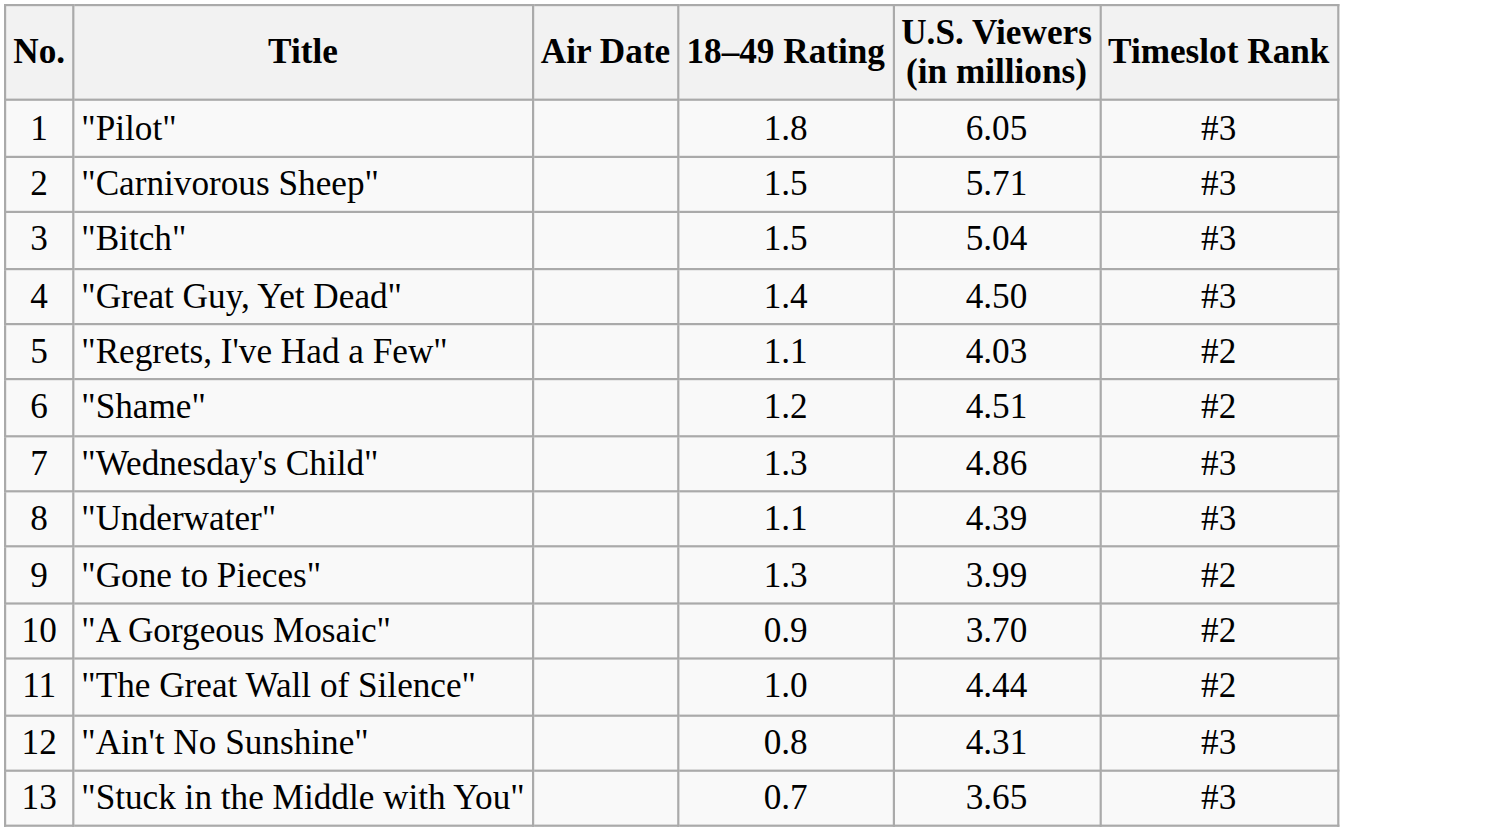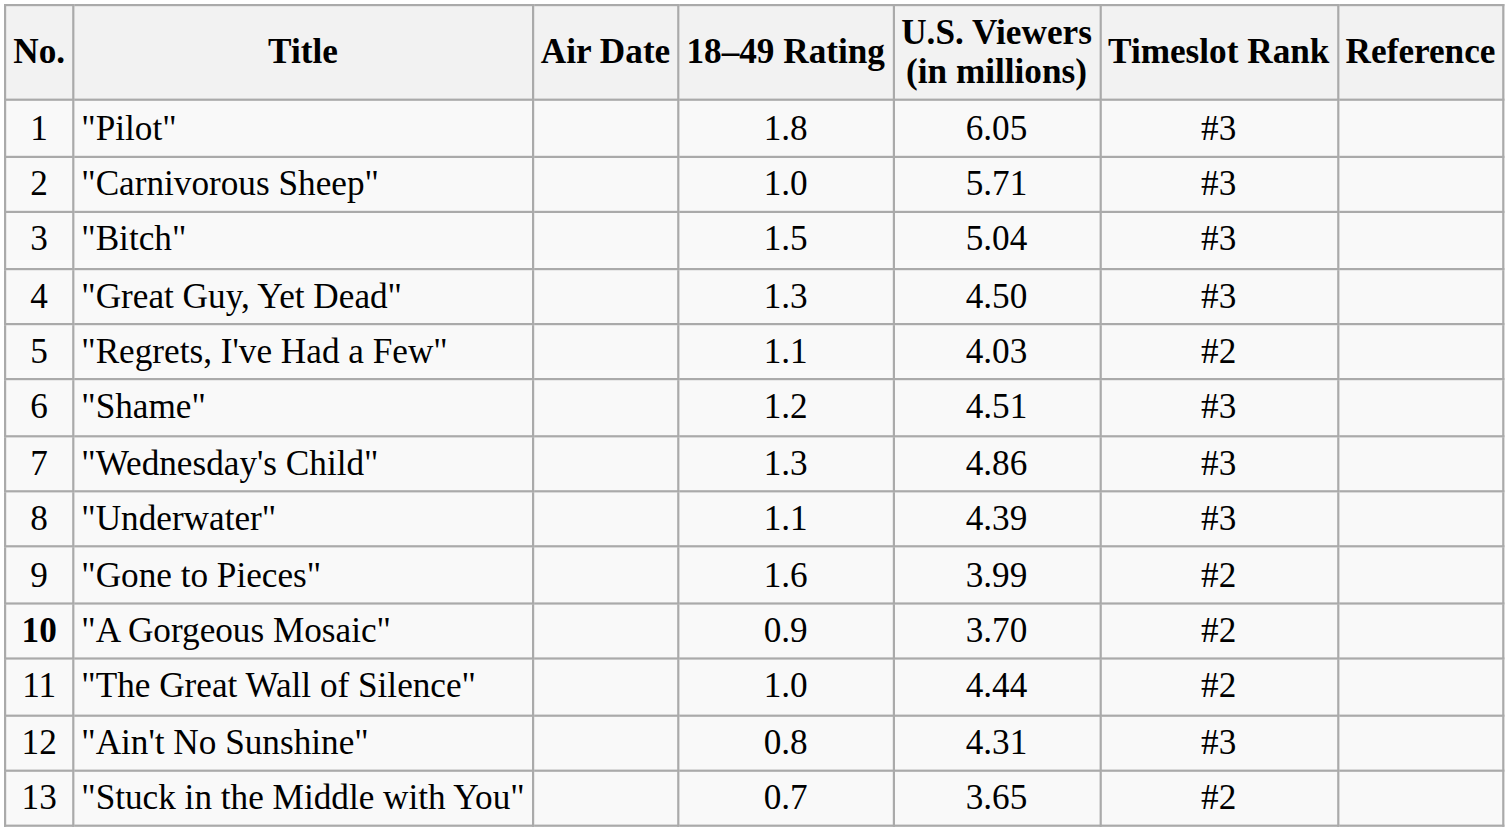 <table class="wikitable">
 <tr style="background:#fff;">
 <th>No.</th>
 <th>Title</th>
 <th>Air Date</th>
 <th>18–49 Rating</th>
 <th>U.S. Viewers<br>(in millions)</th>
 <th>Timeslot Rank</th>
+<th>Reference</th>
 </tr>
 <tr>
 <td style="text-align:center;">1</td>
 <td>"Pilot"</td>
 <td></td>
 <td style="text-align:center;">1.8</td>
 <td style="text-align:center;">6.05</td>
 <td style="text-align:center;">#3</td>
+<td></td>
 </tr>
 <tr>
 <td style="text-align:center;">2</td>
 <td>"Carnivorous Sheep"</td>
 <td></td>
-<td style="text-align:center;">1.5</td>
+<td style="text-align:center;">1.0</td>
 <td style="text-align:center;">5.71</td>
 <td style="text-align:center;">#3</td>
+<td></td>
 </tr>
 <tr>
 <td style="text-align:center;">3</td>
 <td>"Bitch"</td>
 <td></td>
 <td style="text-align:center;">1.5</td>
 <td style="text-align:center;">5.04</td>
 <td style="text-align:center;">#3</td>
+<td></td>
 </tr>
 <tr>
 <td style="text-align:center;">4</td>
 <td>"Great Guy, Yet Dead"</td>
 <td></td>
-<td style="text-align:center;">1.4</td>
+<td style="text-align:center;">1.3</td>
 <td style="text-align:center;">4.50</td>
 <td style="text-align:center;">#3</td>
+<td></td>
 </tr>
 <tr>
 <td style="text-align:center;">5</td>
 <td>"Regrets, I've Had a Few"</td>
 <td></td>
 <td style="text-align:center;">1.1</td>
 <td style="text-align:center;">4.03</td>
 <td style="text-align:center;">#2</td>
+<td></td>
 </tr>
 <tr>
 <td style="text-align:center;">6</td>
 <td>"Shame"</td>
 <td></td>
 <td style="text-align:center;">1.2</td>
 <td style="text-align:center;">4.51</td>
-<td style="text-align:center;">#2</td>
+<td style="text-align:center;">#3</td>
+<td></td>
 </tr>
 <tr>
 <td style="text-align:center;">7</td>
 <td>"Wednesday's Child"</td>
 <td></td>
 <td style="text-align:center;">1.3</td>
 <td style="text-align:center;">4.86</td>
 <td style="text-align:center;">#3</td>
+<td></td>
 </tr>
 <tr>
 <td style="text-align:center;">8</td>
 <td>"Underwater"</td>
 <td></td>
 <td style="text-align:center;">1.1</td>
 <td style="text-align:center;">4.39</td>
 <td style="text-align:center;">#3</td>
+<td></td>
 </tr>
 <tr>
 <td style="text-align:center;">9</td>
 <td>"Gone to Pieces"</td>
 <td></td>
-<td style="text-align:center;">1.3</td>
+<td style="text-align:center;">1.6</td>
 <td style="text-align:center;">3.99</td>
 <td style="text-align:center;">#2</td>
+<td></td>
 </tr>
 <tr>
-<td style="text-align:center;">10</td>
+<td style="text-align:center;"><strong>10</strong></td>
 <td>"A Gorgeous Mosaic"</td>
 <td></td>
 <td style="text-align:center;">0.9</td>
 <td style="text-align:center;">3.70</td>
 <td style="text-align:center;">#2</td>
+<td></td>
 </tr>
 <tr>
 <td style="text-align:center;">11</td>
 <td>"The Great Wall of Silence"</td>
 <td></td>
 <td style="text-align:center;">1.0</td>
 <td style="text-align:center;">4.44</td>
 <td style="text-align:center;">#2</td>
+<td></td>
 </tr>
 <tr>
 <td style="text-align:center;">12</td>
 <td>"Ain't No Sunshine"</td>
 <td></td>
 <td style="text-align:center;">0.8</td>
 <td style="text-align:center;">4.31</td>
 <td style="text-align:center;">#3</td>
+<td></td>
 </tr>
 <tr>
 <td style="text-align:center;">13</td>
 <td>"Stuck in the Middle with You"</td>
 <td></td>
 <td style="text-align:center;">0.7</td>
 <td style="text-align:center;">3.65</td>
-<td style="text-align:center;">#3</td>
+<td style="text-align:center;">#2</td>
+<td></td>
 </tr>
 </table>
